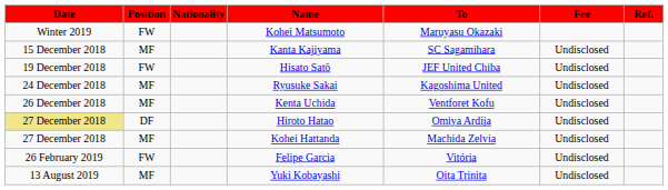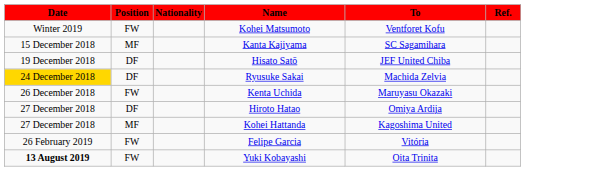 <table class="wikitable"  style="text-align:center; font-size:90%; ">
 <tr>
 <th style="background:#FF0000; color:#000000; width:150px;">Date</th>
 <th style="background:#FF0000; color:#000000; width:55px;">Position</th>
 <th style="background:#FF0000; color:#000000; width:55px;">Nationality</th>
 <th style="background:#FF0000; color:#000000; width:200px;">Name</th>
 <th style="background:#FF0000; color:#000000; width:200px;">To</th>
-<th style="background:#FF0000; color:#000000; width:105px;">Fee</th>
 <th style="background:#FF0000; color:#000000; width:45px;">Ref.</th>
 </tr>
 <tr>
 <td>Winter 2019</td>
 <td>FW</td>
 <td></td>
 <td><a href='#'>Kohei Matsumoto</a></td>
-<td><a href='#'>Maruyasu Okazaki</a></td>
-<td></td>
+<td><a href='#'>Ventforet Kofu</a></td>
 <td></td>
 </tr>
 <tr>
 <td>15 December 2018</td>
 <td>MF</td>
 <td></td>
 <td><a href='#'>Kanta Kajiyama</a></td>
 <td><a href='#'>SC Sagamihara</a></td>
-<td>Undisclosed</td>
 <td></td>
 </tr>
 <tr>
 <td>19 December 2018</td>
-<td>FW</td>
+<td>DF</td>
 <td></td>
 <td><a href='#'>Hisato Satō</a></td>
 <td><a href='#'>JEF United Chiba</a></td>
-<td>Undisclosed</td>
 <td></td>
 </tr>
 <tr>
-<td>24 December 2018</td>
-<td>MF</td>
+<td style="background: gold;">24 December 2018</td>
+<td>DF</td>
 <td></td>
 <td><a href='#'>Ryusuke Sakai</a></td>
-<td><a href='#'>Kagoshima United</a></td>
-<td>Undisclosed</td>
+<td><a href='#'>Machida Zelvia</a></td>
 <td></td>
 </tr>
 <tr>
 <td>26 December 2018</td>
-<td>MF</td>
+<td>FW</td>
 <td></td>
 <td><a href='#'>Kenta Uchida</a></td>
-<td><a href='#'>Ventforet Kofu</a></td>
-<td>Undisclosed</td>
+<td><a href='#'>Maruyasu Okazaki</a></td>
 <td></td>
 </tr>
 <tr>
-<td style="background: khaki;">27 December 2018</td>
+<td>27 December 2018</td>
 <td>DF</td>
 <td></td>
 <td><a href='#'>Hiroto Hatao</a></td>
 <td><a href='#'>Omiya Ardija</a></td>
-<td>Undisclosed</td>
 <td></td>
 </tr>
 <tr>
 <td>27 December 2018</td>
 <td>MF</td>
 <td></td>
 <td><a href='#'>Kohei Hattanda</a></td>
-<td><a href='#'>Machida Zelvia</a></td>
-<td>Undisclosed</td>
+<td><a href='#'>Kagoshima United</a></td>
 <td></td>
 </tr>
 <tr>
 <td>26 February 2019</td>
 <td>FW</td>
 <td></td>
 <td><a href='#'>Felipe Garcia</a></td>
 <td><a href='#'>Vitória</a></td>
-<td>Undisclosed</td>
 <td></td>
 </tr>
 <tr>
-<td>13 August 2019</td>
-<td>MF</td>
+<td><strong>13 August 2019</strong></td>
+<td>FW</td>
 <td></td>
 <td><a href='#'>Yuki Kobayashi</a></td>
 <td><a href='#'>Oita Trinita</a></td>
-<td>Undisclosed</td>
 <td></td>
 </tr>
 </table>
